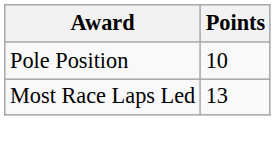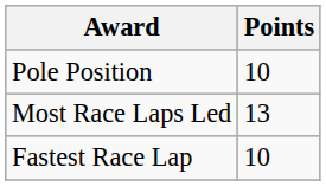 <table class="wikitable" style="font-size: 90%;">
 <tr>
 <th>Award</th>
 <th>Points</th>
 </tr>
 <tr>
 <td>Pole Position</td>
 <td>10</td>
 </tr>
 <tr>
 <td>Most Race Laps Led</td>
 <td>13</td>
 </tr>
+<tr>
+<td>Fastest Race Lap</td>
+<td>10</td>
+</tr>
 </table>
